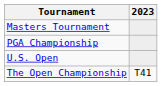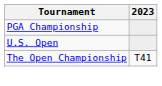 <table class="wikitable" style="font-size:95%;text-align:center;">
 <tr>
 <th>Tournament</th>
 <th>2023</th>
-</tr>
-<tr>
-<td align=left><a href='#'>Masters Tournament</a></td>
-<td style="background:#eeeeee;"></td>
 </tr>
 <tr>
 <td align=left><a href='#'>PGA Championship</a></td>
 <td style="background:#eeeeee;"></td>
 </tr>
 <tr>
 <td align=left><a href='#'>U.S. Open</a></td>
 <td style="background:#eeeeee;"></td>
 </tr>
 <tr>
 <td align=left><a href='#'>The Open Championship</a></td>
 <td>T41</td>
 </tr>
 </table>
